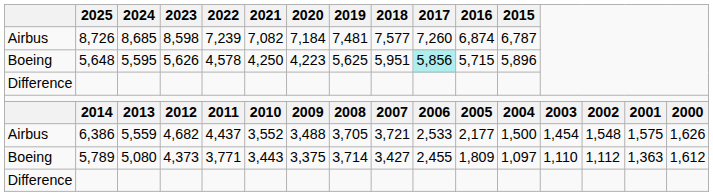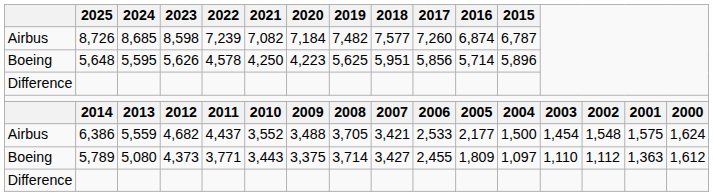 <table class="wikitable">
 <tr>
 <th></th>
 <th>2025</th>
 <th>2024</th>
 <th>2023</th>
 <th>2022</th>
 <th>2021</th>
 <th>2020</th>
 <th>2019</th>
 <th>2018</th>
 <th>2017</th>
 <th>2016</th>
 <th>2015</th>
 </tr>
 <tr>
 <td>Airbus </td>
 <td>8,726</td>
 <td>8,685</td>
 <td>8,598</td>
 <td>7,239</td>
 <td>7,082</td>
 <td>7,184</td>
-<td>7,481</td>
+<td>7,482</td>
 <td>7,577</td>
 <td>7,260</td>
 <td>6,874</td>
 <td>6,787</td>
 </tr>
 <tr>
 <td>Boeing </td>
 <td>5,648</td>
 <td>5,595</td>
 <td>5,626</td>
 <td>4,578</td>
 <td>4,250</td>
 <td>4,223</td>
 <td>5,625</td>
 <td>5,951</td>
-<td style="background: paleturquoise;">5,856</td>
-<td>5,715</td>
+<td>5,856</td>
+<td>5,714</td>
 <td>5,896</td>
 </tr>
 <tr>
 <td>Difference </td>
 <td></td>
 <td></td>
 <td></td>
 <td></td>
 <td></td>
 <td></td>
 <td></td>
 <td></td>
 <td></td>
 <td></td>
 <td></td>
 </tr>
 <tr>
 <td colspan="16"></td>
 </tr>
 <tr>
 <th></th>
 <th>2014</th>
 <th>2013</th>
 <th>2012</th>
 <th>2011</th>
 <th>2010</th>
 <th>2009</th>
 <th>2008</th>
 <th>2007</th>
 <th>2006</th>
 <th>2005</th>
 <th>2004</th>
 <th>2003</th>
 <th>2002</th>
 <th>2001</th>
 <th>2000</th>
 </tr>
 <tr>
 <td>Airbus</td>
 <td>6,386</td>
 <td>5,559</td>
 <td>4,682</td>
 <td>4,437</td>
 <td>3,552</td>
 <td>3,488</td>
 <td>3,705</td>
-<td>3,721</td>
+<td>3,421</td>
 <td>2,533</td>
 <td>2,177</td>
 <td>1,500</td>
 <td>1,454</td>
 <td>1,548</td>
 <td>1,575</td>
-<td>1,626</td>
+<td>1,624</td>
 </tr>
 <tr>
 <td>Boeing</td>
 <td>5,789</td>
 <td>5,080</td>
 <td>4,373</td>
 <td>3,771</td>
 <td>3,443</td>
 <td>3,375</td>
 <td>3,714</td>
 <td>3,427</td>
 <td>2,455</td>
 <td>1,809</td>
 <td>1,097</td>
 <td>1,110</td>
 <td>1,112</td>
 <td>1,363</td>
 <td>1,612</td>
 </tr>
 <tr>
 <td>Difference</td>
 <td></td>
 <td></td>
 <td></td>
 <td></td>
 <td></td>
 <td></td>
 <td></td>
 <td></td>
 <td></td>
 <td></td>
 <td></td>
 <td></td>
 <td></td>
 <td></td>
 <td></td>
 </tr>
 </table>
